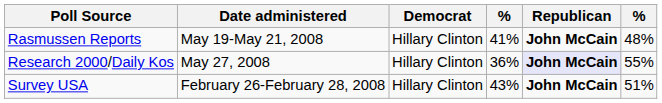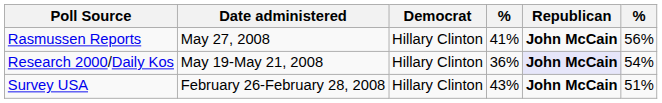 <table class="wikitable">
 <tr valign=bottom>
 <th>Poll Source</th>
 <th>Date administered</th>
 <th>Democrat</th>
 <th>%</th>
 <th>Republican</th>
 <th>%</th>
 </tr>
 <tr>
 <td><a href='#'>Rasmussen Reports</a></td>
-<td>May 19-May 21, 2008</td>
+<td>May 27, 2008</td>
 <td>Hillary Clinton</td>
 <td>41%</td>
 <td><strong>John McCain</strong></td>
-<td>48%</td>
+<td>56%</td>
 </tr>
 <tr>
 <td><a href='#'>Research 2000</a>/<a href='#'>Daily Kos</a></td>
-<td>May 27, 2008</td>
+<td>May 19-May 21, 2008</td>
 <td>Hillary Clinton</td>
 <td>36%</td>
 <td style="background: lavender;"><strong>John McCain</strong></td>
-<td>55%</td>
+<td>54%</td>
 </tr>
 <tr>
 <td><a href='#'>Survey USA</a></td>
 <td>February 26-February 28, 2008</td>
 <td>Hillary Clinton</td>
 <td>43%</td>
 <td><strong>John McCain</strong></td>
 <td>51%</td>
 </tr>
 </table>
